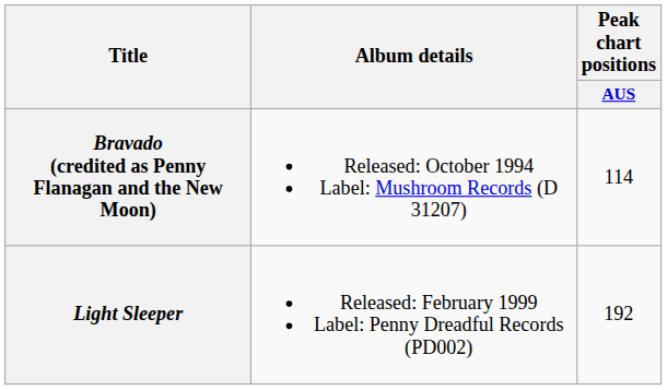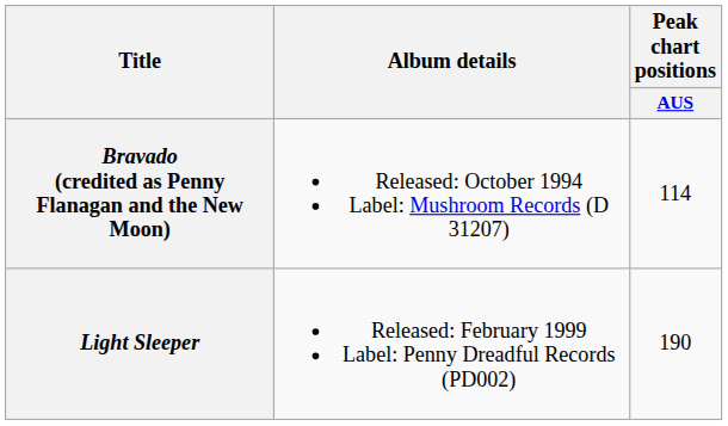 <table class="wikitable plainrowheaders" style="text-align:center;" border="1">
 <tr>
 <th scope="col" rowspan="2" style="width:12em;">Title</th>
 <th scope="col" rowspan="2" style="width:16em;">Album details</th>
 <th scope="col" colspan="1">Peak chart<br>positions</th>
 </tr>
 <tr>
 <th scope="col" style="width:3em; font-size:85%"><a href='#'>AUS</a><br></th>
 </tr>
 <tr>
 <th scope="row"><em>Bravado</em> <br> (credited as Penny Flanagan and the New Moon)</th>
 <td><br><ul><li>Released: October 1994</li><li>Label: <a href='#'>Mushroom Records</a> (D 31207)</li></ul></td>
 <td>114</td>
 </tr>
 <tr>
 <th scope="row"><em>Light Sleeper</em></th>
 <td><br><ul><li>Released: February 1999</li><li>Label: Penny Dreadful Records (PD002)</li></ul></td>
-<td>192</td>
+<td>190</td>
 </tr>
 </table>
